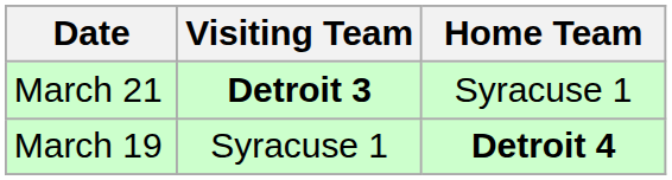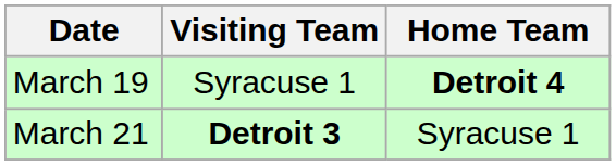 <table class="wikitable">
 <tr>
 <th width="26%">Date</th>
 <th width="37%">Visiting Team</th>
 <th width="37%">Home Team</th>
 </tr>
 <tr align="center" bgcolor="#CCFFCC">
+<td align="left">March 19</td>
+<td>Syracuse 1</td>
+<td><strong>Detroit 4</strong></td>
+</tr>
+<tr align="center" bgcolor="#CCFFCC">
 <td align="left">March 21</td>
 <td><strong>Detroit 3</strong></td>
 <td>Syracuse 1</td>
 </tr>
-<tr align="center" bgcolor="#CCFFCC">
-<td align="left">March 19</td>
-<td>Syracuse 1</td>
-<td><strong>Detroit 4</strong></td>
-</tr>
 </table>
